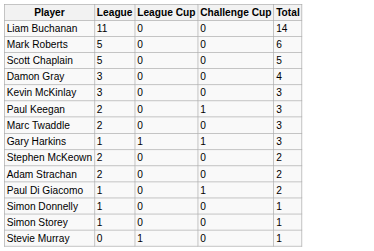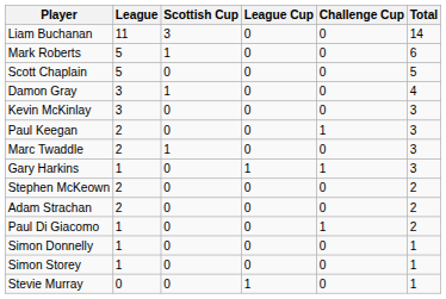 <table class="wikitable sortable"  style="text-align:center; font-size:95%; text-align:left;">
 <tr>
 <th><strong>Player</strong></th>
 <th><strong>League</strong></th>
+<th><strong>Scottish Cup</strong></th>
 <th><strong>League Cup</strong></th>
 <th><strong>Challenge Cup</strong></th>
 <th><strong>Total</strong></th>
 </tr>
 <tr>
 <td>Liam Buchanan</td>
 <td>11</td>
+<td>3</td>
 <td>0</td>
 <td>0</td>
 <td>14</td>
 </tr>
 <tr>
 <td>Mark Roberts</td>
 <td>5</td>
+<td>1</td>
 <td>0</td>
 <td>0</td>
 <td>6</td>
 </tr>
 <tr>
 <td>Scott Chaplain</td>
 <td>5</td>
 <td>0</td>
 <td>0</td>
+<td>0</td>
 <td>5</td>
 </tr>
 <tr>
 <td>Damon Gray</td>
 <td>3</td>
+<td>1</td>
 <td>0</td>
 <td>0</td>
 <td>4</td>
 </tr>
 <tr>
 <td>Kevin McKinlay</td>
 <td>3</td>
 <td>0</td>
 <td>0</td>
+<td>0</td>
 <td>3</td>
 </tr>
 <tr>
 <td>Paul Keegan</td>
 <td>2</td>
+<td>0</td>
 <td>0</td>
 <td>1</td>
 <td>3</td>
 </tr>
 <tr>
 <td>Marc Twaddle</td>
 <td>2</td>
+<td>1</td>
 <td>0</td>
 <td>0</td>
 <td>3</td>
 </tr>
 <tr>
 <td>Gary Harkins</td>
 <td>1</td>
+<td>0</td>
 <td>1</td>
 <td>1</td>
 <td>3</td>
 </tr>
 <tr>
 <td>Stephen McKeown</td>
 <td>2</td>
 <td>0</td>
 <td>0</td>
+<td>0</td>
 <td>2</td>
 </tr>
 <tr>
 <td>Adam Strachan</td>
 <td>2</td>
 <td>0</td>
 <td>0</td>
+<td>0</td>
 <td>2</td>
 </tr>
 <tr>
 <td>Paul Di Giacomo</td>
 <td>1</td>
+<td>0</td>
 <td>0</td>
 <td>1</td>
 <td>2</td>
 </tr>
 <tr>
 <td>Simon Donnelly</td>
 <td>1</td>
 <td>0</td>
 <td>0</td>
+<td>0</td>
 <td>1</td>
 </tr>
 <tr>
 <td>Simon Storey</td>
 <td>1</td>
 <td>0</td>
 <td>0</td>
+<td>0</td>
 <td>1</td>
 </tr>
 <tr>
 <td>Stevie Murray</td>
+<td>0</td>
 <td>0</td>
 <td>1</td>
 <td>0</td>
 <td>1</td>
 </tr>
 </table>
